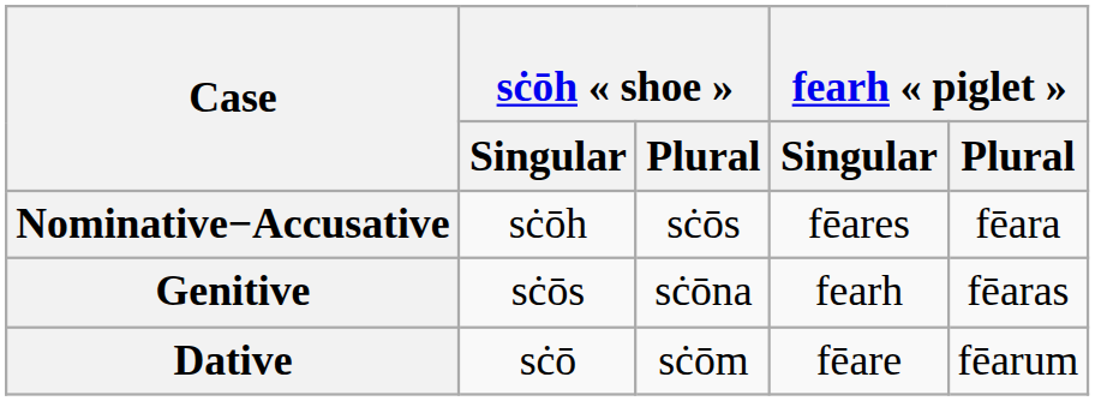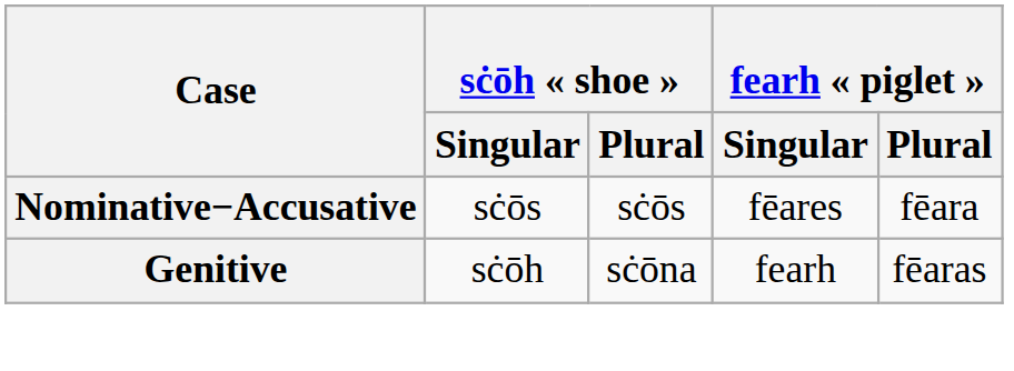 <table class="wikitable" style="text-align:center">
 <tr>
 <th rowspan="2">Case</th>
 <th colspan="2"><br><a href='#'>sċōh</a> « shoe »</th>
 <th colspan="2"><br><a href='#'>fearh</a> « piglet »</th>
 </tr>
 <tr>
 <th>Singular</th>
 <th>Plural</th>
 <th>Singular</th>
 <th>Plural</th>
 </tr>
 <tr>
 <th>Nominative−Accusative</th>
-<td>sċōh</td>
+<td>sċōs</td>
 <td>sċōs</td>
 <td>fēares</td>
 <td>fēara</td>
 </tr>
 <tr>
 <th>Genitive</th>
-<td>sċōs</td>
+<td>sċōh</td>
 <td>sċōna</td>
 <td>fearh</td>
 <td>fēaras</td>
 </tr>
-<tr>
-<th>Dative</th>
-<td>sċō</td>
-<td>sċōm</td>
-<td>fēare</td>
-<td>fēarum</td>
-</tr>
 </table>
